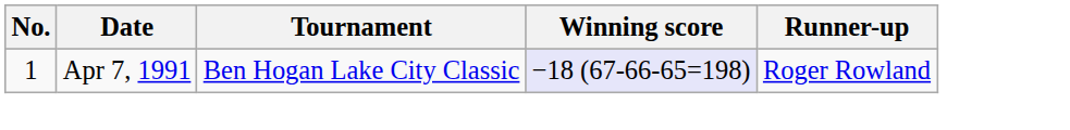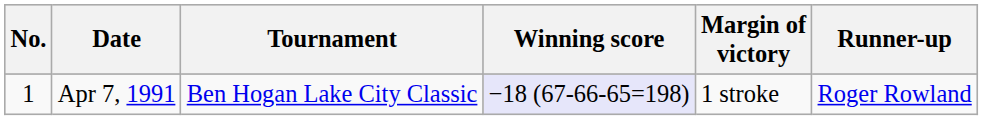 <table class="wikitable" style="font-size:95%;">
 <tr>
 <th>No.</th>
 <th>Date</th>
 <th>Tournament</th>
 <th>Winning score</th>
+<th>Margin of<br>victory</th>
 <th>Runner-up</th>
 </tr>
 <tr>
 <td align=center>1</td>
 <td align=right>Apr 7, <a href='#'>1991</a></td>
 <td><a href='#'>Ben Hogan Lake City Classic</a></td>
 <td style="background: lavender;">−18 (67-66-65=198)</td>
+<td>1 stroke</td>
 <td> <a href='#'>Roger Rowland</a></td>
 </tr>
 </table>
